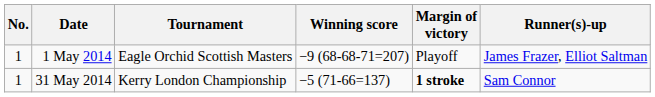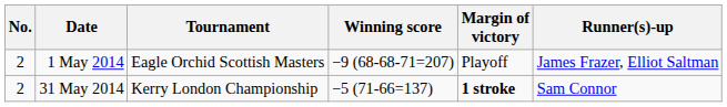 <table class="wikitable" style="font-size:95%;">
 <tr>
 <th>No.</th>
 <th>Date</th>
 <th>Tournament</th>
 <th>Winning score</th>
 <th>Margin of<br>victory</th>
 <th>Runner(s)-up</th>
 </tr>
 <tr>
-<td align=center>1</td>
+<td align=center>2</td>
 <td align=right>1 May <a href='#'>2014</a></td>
 <td>Eagle Orchid Scottish Masters</td>
 <td>−9 (68-68-71=207)</td>
 <td>Playoff</td>
 <td> <a href='#'>James Frazer</a>,  <a href='#'>Elliot Saltman</a></td>
 </tr>
 <tr>
-<td align=center>1</td>
+<td align=center>2</td>
 <td align=right>31 May 2014</td>
 <td>Kerry London Championship</td>
 <td>−5 (71-66=137)</td>
 <td><strong>1 stroke</strong></td>
 <td> <a href='#'>Sam Connor</a></td>
 </tr>
 </table>
